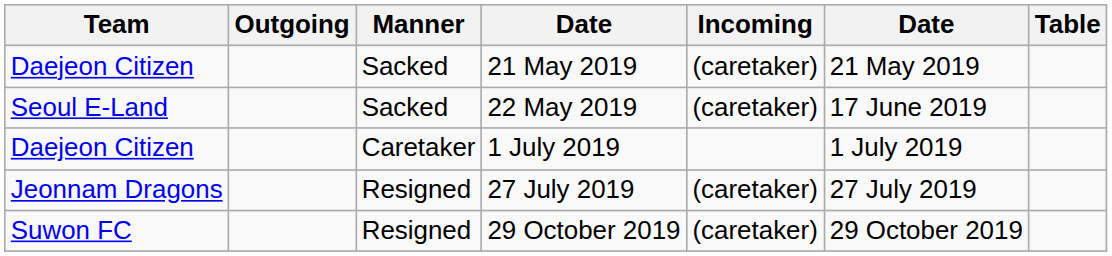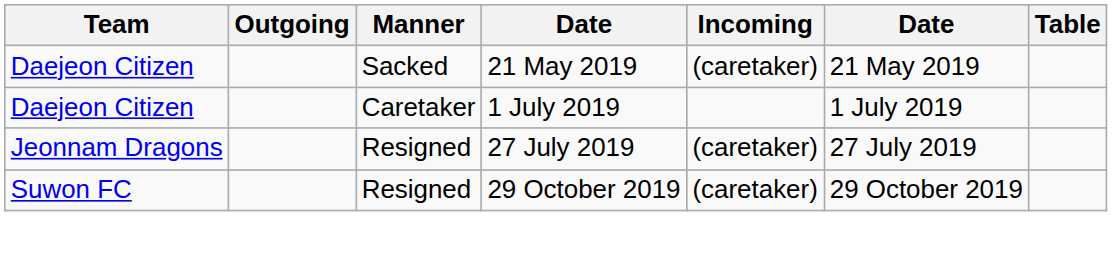 <table class="wikitable sortable">
 <tr>
 <th>Team</th>
 <th>Outgoing</th>
 <th>Manner</th>
 <th>Date</th>
 <th>Incoming</th>
 <th>Date</th>
 <th>Table</th>
 </tr>
 <tr>
 <td><a href='#'>Daejeon Citizen</a></td>
 <td> </td>
 <td>Sacked</td>
 <td>21 May 2019</td>
 <td>  (caretaker)</td>
 <td>21 May 2019</td>
-<td></td>
-</tr>
-<tr>
-<td><a href='#'>Seoul E-Land</a></td>
-<td> </td>
-<td>Sacked</td>
-<td>22 May 2019</td>
-<td>  (caretaker)</td>
-<td>17 June 2019</td>
 <td></td>
 </tr>
 <tr>
 <td><a href='#'>Daejeon Citizen</a></td>
 <td> </td>
 <td>Caretaker</td>
 <td>1 July 2019</td>
 <td> </td>
 <td>1 July 2019</td>
 <td></td>
 </tr>
 <tr>
 <td><a href='#'>Jeonnam Dragons</a></td>
 <td> </td>
 <td>Resigned</td>
 <td>27 July 2019</td>
 <td>  (caretaker)</td>
 <td>27 July 2019</td>
 <td></td>
 </tr>
 <tr>
 <td><a href='#'>Suwon FC</a></td>
 <td> </td>
 <td>Resigned</td>
 <td>29 October 2019</td>
 <td>  (caretaker)</td>
 <td>29 October 2019</td>
 <td></td>
 </tr>
 </table>
